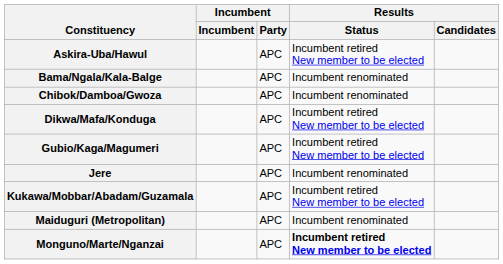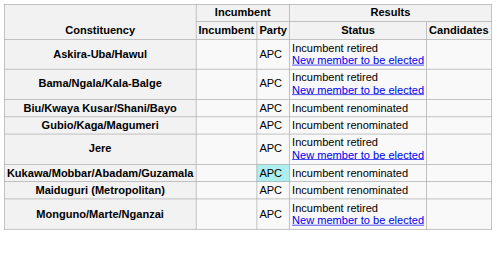 <table class="wikitable sortable">
 <tr valign=bottom>
 <th rowspan=2>Constituency</th>
 <th colspan=2>Incumbent</th>
 <th colspan=2>Results</th>
 </tr>
 <tr valign=bottom>
 <th>Incumbent</th>
 <th>Party</th>
 <th>Status</th>
 <th>Candidates</th>
 </tr>
 <tr>
 <th>Askira-Uba/Hawul</th>
 <td></td>
 <td>APC</td>
 <td>Incumbent retired<br><a href='#'>New member to be elected</a></td>
 <td nowrap></td>
 </tr>
 <tr>
 <th>Bama/Ngala/Kala-Balge</th>
 <td></td>
 <td>APC</td>
-<td>Incumbent renominated</td>
+<td>Incumbent retired<br><a href='#'>New member to be elected</a></td>
 <td nowrap></td>
 </tr>
 <tr>
-<th>Chibok/Damboa/Gwoza</th>
+<th>Biu/Kwaya Kusar/Shani/Bayo</th>
 <td></td>
 <td>APC</td>
 <td>Incumbent renominated</td>
 <td nowrap></td>
 </tr>
 <tr>
-<th>Dikwa/Mafa/Konduga</th>
+<th>Gubio/Kaga/Magumeri</th>
+<td></td>
+<td>APC</td>
+<td>Incumbent renominated</td>
+<td nowrap></td>
+</tr>
+<tr>
+<th>Jere</th>
 <td></td>
 <td>APC</td>
 <td>Incumbent retired<br><a href='#'>New member to be elected</a></td>
 <td nowrap></td>
 </tr>
 <tr>
-<th>Gubio/Kaga/Magumeri</th>
-<td></td>
-<td>APC</td>
-<td>Incumbent retired<br><a href='#'>New member to be elected</a></td>
-<td nowrap></td>
-</tr>
-<tr>
-<th>Jere</th>
-<td></td>
-<td>APC</td>
-<td>Incumbent renominated</td>
-<td nowrap></td>
-</tr>
-<tr>
 <th>Kukawa/Mobbar/Abadam/Guzamala</th>
 <td></td>
-<td>APC</td>
-<td>Incumbent retired<br><a href='#'>New member to be elected</a></td>
+<td style="background: paleturquoise;">APC</td>
+<td>Incumbent renominated</td>
 <td nowrap></td>
 </tr>
 <tr>
 <th>Maiduguri (Metropolitan)</th>
 <td></td>
 <td>APC</td>
 <td>Incumbent renominated</td>
 <td nowrap></td>
 </tr>
 <tr>
 <th>Monguno/Marte/Nganzai</th>
 <td></td>
 <td>APC</td>
-<td><strong>Incumbent retired<br><a href='#'>New member to be elected</a></strong></td>
+<td>Incumbent retired<br><a href='#'>New member to be elected</a></td>
 <td nowrap></td>
 </tr>
 </table>
